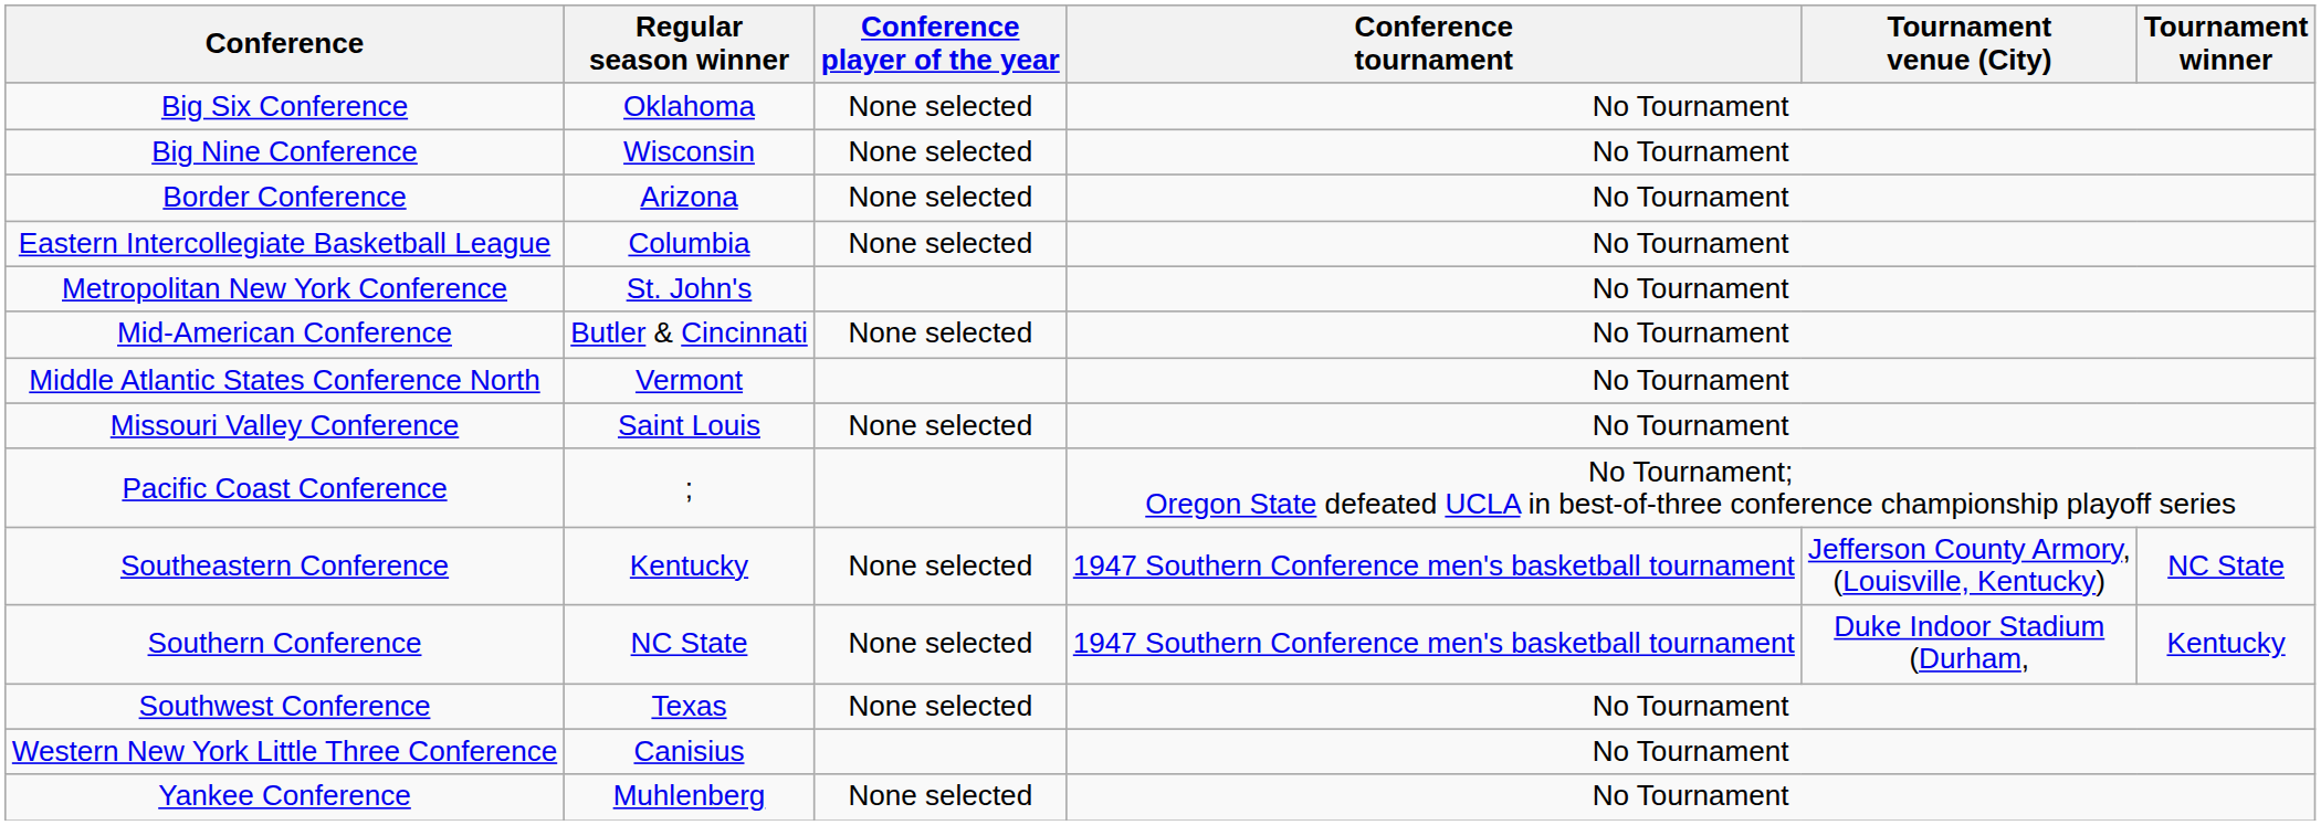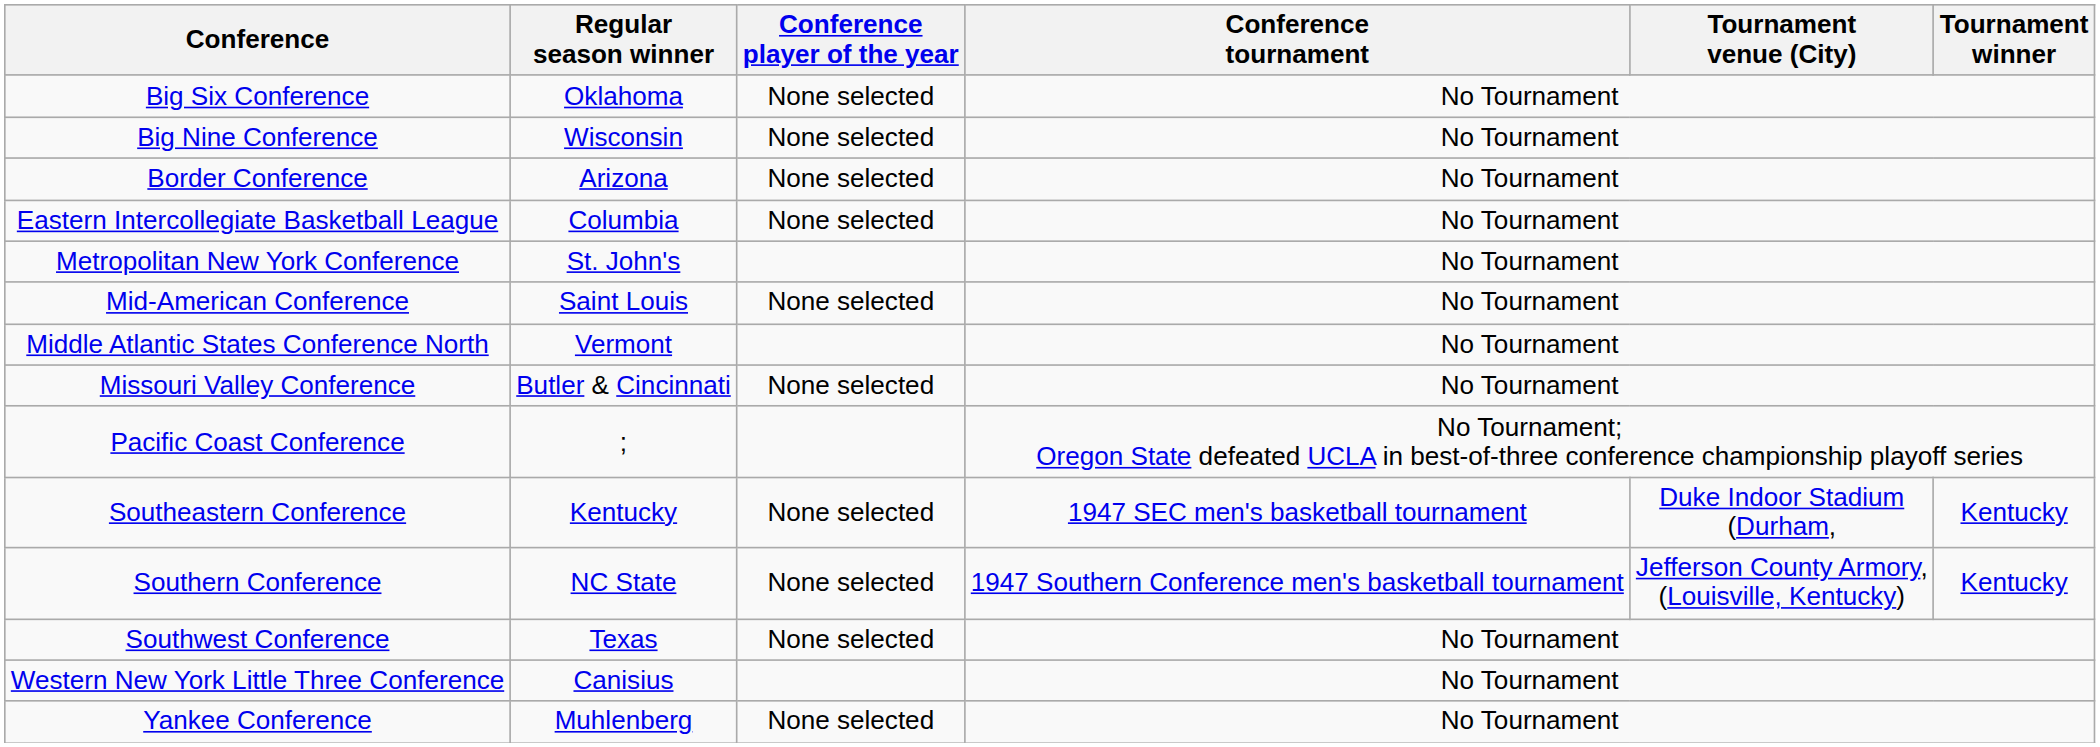 <table class="wikitable" style="text-align:center;">
 <tr>
 <th>Conference</th>
 <th>Regular <br> season winner</th>
 <th><a href='#'>Conference <br> player of the year</a></th>
 <th>Conference <br> tournament</th>
 <th>Tournament <br> venue (City)</th>
 <th>Tournament <br> winner</th>
 </tr>
 <tr>
 <td><a href='#'>Big Six Conference</a></td>
 <td><a href='#'>Oklahoma</a></td>
 <td>None selected</td>
 <td colspan=3>No Tournament</td>
 </tr>
 <tr>
 <td><a href='#'>Big Nine Conference</a></td>
 <td><a href='#'>Wisconsin</a></td>
 <td>None selected</td>
 <td colspan=3>No Tournament</td>
 </tr>
 <tr>
 <td><a href='#'>Border Conference</a></td>
 <td><a href='#'>Arizona</a></td>
 <td>None selected</td>
 <td colspan=3>No Tournament</td>
 </tr>
 <tr>
 <td><a href='#'>Eastern Intercollegiate Basketball League</a></td>
 <td><a href='#'>Columbia</a></td>
 <td>None selected</td>
 <td colspan=3>No Tournament</td>
 </tr>
 <tr>
 <td><a href='#'>Metropolitan New York Conference</a></td>
 <td><a href='#'>St. John's</a></td>
 <td></td>
 <td colspan=3>No Tournament</td>
 </tr>
 <tr>
 <td><a href='#'>Mid-American Conference</a></td>
-<td><a href='#'>Butler</a> & <a href='#'>Cincinnati</a></td>
+<td><a href='#'>Saint Louis</a></td>
 <td>None selected</td>
 <td colspan=3>No Tournament</td>
 </tr>
 <tr>
 <td><a href='#'>Middle Atlantic States Conference North</a></td>
 <td><a href='#'>Vermont</a></td>
 <td></td>
 <td colspan=3>No Tournament</td>
 </tr>
 <tr>
 <td><a href='#'>Missouri Valley Conference</a></td>
-<td><a href='#'>Saint Louis</a></td>
+<td><a href='#'>Butler</a> & <a href='#'>Cincinnati</a></td>
 <td>None selected</td>
 <td colspan=3>No Tournament</td>
 </tr>
 <tr>
 <td><a href='#'>Pacific Coast Conference</a></td>
 <td>; </td>
 <td></td>
 <td colspan=3>No Tournament;<br><a href='#'>Oregon State</a> defeated <a href='#'>UCLA</a> in best-of-three conference championship playoff series</td>
 </tr>
 <tr>
 <td><a href='#'>Southeastern Conference</a></td>
 <td><a href='#'>Kentucky</a></td>
 <td>None selected</td>
-<td><a href='#'>1947 Southern Conference men's basketball tournament</a></td>
-<td><a href='#'>Jefferson County Armory</a>,<br>(<a href='#'>Louisville, Kentucky</a>)</td>
-<td><a href='#'>NC State</a></td>
+<td><a href='#'>1947 SEC men's basketball tournament</a></td>
+<td><a href='#'>Duke Indoor Stadium</a><br>(<a href='#'>Durham</a>, </td>
+<td><a href='#'>Kentucky</a></td>
 </tr>
 <tr>
 <td><a href='#'>Southern Conference</a></td>
 <td><a href='#'>NC State</a></td>
 <td>None selected</td>
 <td><a href='#'>1947 Southern Conference men's basketball tournament</a></td>
-<td><a href='#'>Duke Indoor Stadium</a><br>(<a href='#'>Durham</a>, </td>
+<td><a href='#'>Jefferson County Armory</a>,<br>(<a href='#'>Louisville, Kentucky</a>)</td>
 <td><a href='#'>Kentucky</a></td>
 </tr>
 <tr>
 <td><a href='#'>Southwest Conference</a></td>
 <td><a href='#'>Texas</a></td>
 <td>None selected</td>
 <td colspan=3>No Tournament</td>
 </tr>
 <tr>
 <td><a href='#'>Western New York Little Three Conference</a></td>
 <td><a href='#'>Canisius</a></td>
 <td></td>
 <td colspan=3>No Tournament</td>
 </tr>
 <tr>
 <td><a href='#'>Yankee Conference</a></td>
 <td><a href='#'>Muhlenberg</a></td>
 <td>None selected</td>
 <td colspan=3>No Tournament</td>
 </tr>
 </table>
